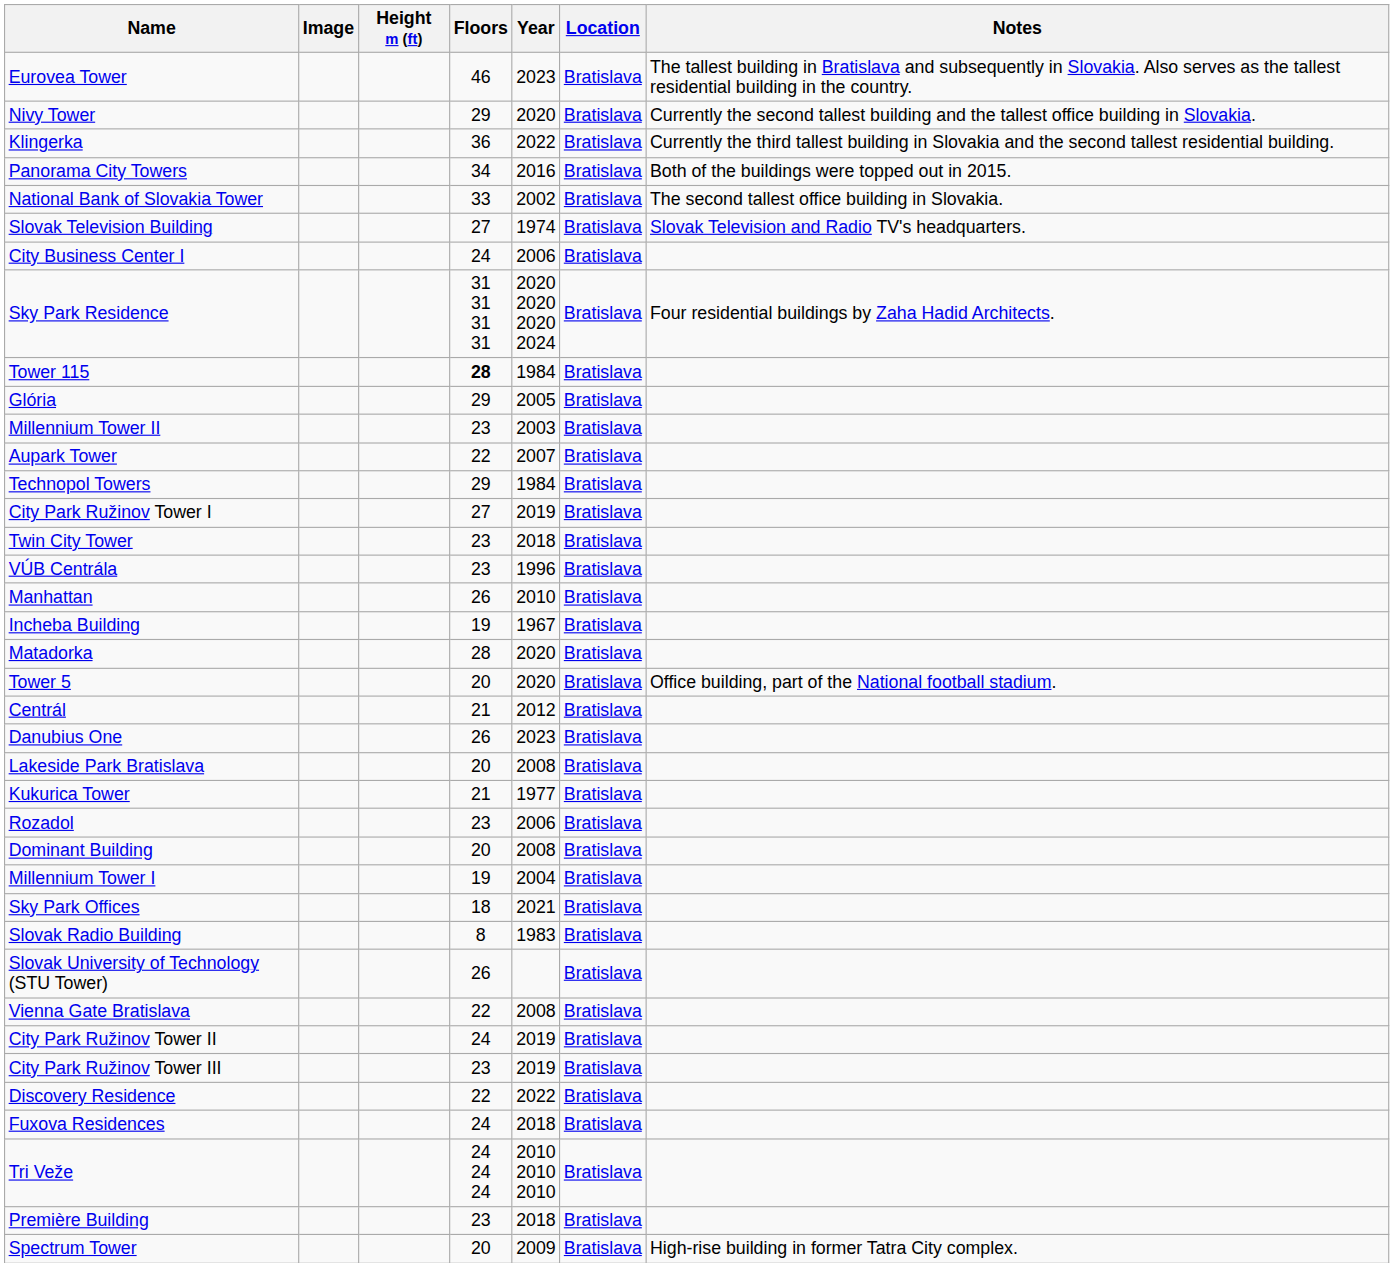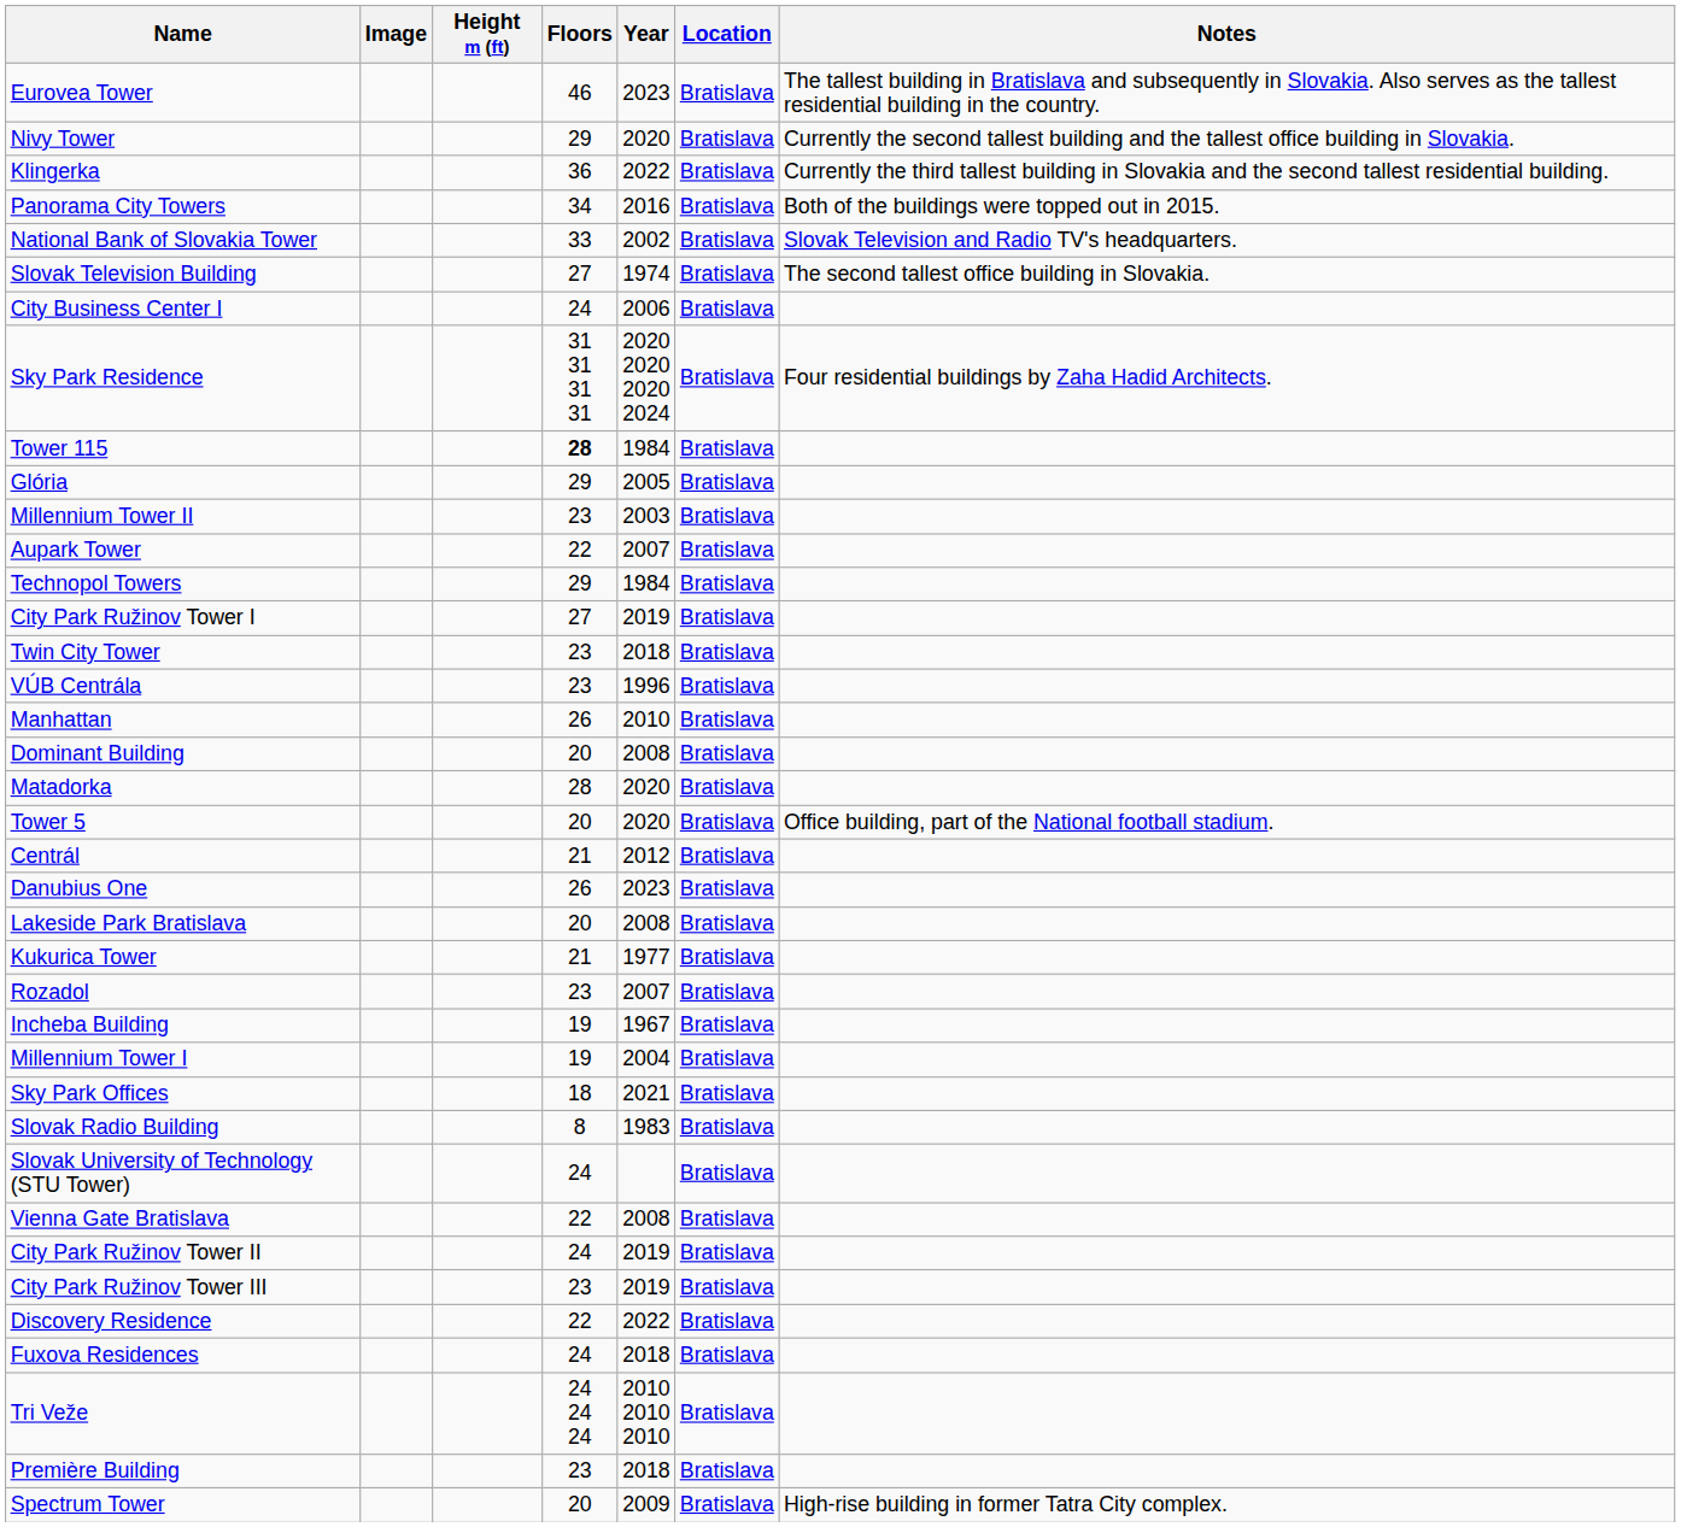 <table class="wikitable sortable static-row-numbers">
 <tr>
 <th>Name</th>
 <th class="unsortable">Image</th>
 <th width="75px">Height<br><small><a href='#'>m</a> (<a href='#'>ft</a>)</small></th>
 <th>Floors</th>
 <th>Year</th>
 <th><a href='#'>Location</a></th>
 <th class="unsortable">Notes</th>
 </tr>
 <tr>
 <td><a href='#'>Eurovea Tower</a></td>
 <td></td>
 <td align="center"></td>
 <td align="center">46</td>
 <td align="center">2023</td>
 <td align="center"><a href='#'>Bratislava</a><br></td>
 <td>The tallest building in <a href='#'>Bratislava</a> and subsequently in <a href='#'>Slovakia</a>. Also serves as the tallest residential building in the country.</td>
 </tr>
 <tr>
 <td><a href='#'>Nivy Tower</a></td>
 <td></td>
 <td align="center"></td>
 <td align="center">29</td>
 <td align="center">2020</td>
 <td align="center"><a href='#'>Bratislava</a><br></td>
 <td>Currently the second tallest building and the tallest office building in <a href='#'>Slovakia</a>.</td>
 </tr>
 <tr>
 <td><a href='#'>Klingerka</a></td>
 <td></td>
 <td align="center"></td>
 <td align="center">36</td>
 <td align="center">2022</td>
 <td align="center"><a href='#'>Bratislava</a><br></td>
 <td>Currently the third tallest building in Slovakia and the second tallest residential building.</td>
 </tr>
 <tr>
 <td><a href='#'>Panorama City Towers</a></td>
 <td></td>
 <td align="center"><br></td>
 <td align="center">34</td>
 <td align="center">2016</td>
 <td align="center"><a href='#'>Bratislava</a><br></td>
 <td>Both of the buildings were topped out in 2015.</td>
 </tr>
 <tr>
 <td><a href='#'>National Bank of Slovakia Tower</a></td>
 <td></td>
 <td align="center"></td>
 <td align="center">33</td>
 <td align="center">2002</td>
 <td align="center"><a href='#'>Bratislava</a><br></td>
-<td>The second tallest office building in Slovakia.</td>
+<td><a href='#'>Slovak Television and Radio</a> TV's headquarters.</td>
 </tr>
 <tr>
 <td><a href='#'>Slovak Television Building</a></td>
 <td></td>
 <td align="center"></td>
 <td align="center">27</td>
 <td align="center">1974</td>
 <td align="center"><a href='#'>Bratislava</a><br></td>
-<td><a href='#'>Slovak Television and Radio</a> TV's headquarters.</td>
+<td>The second tallest office building in Slovakia.</td>
 </tr>
 <tr>
 <td><a href='#'>City Business Center I</a></td>
 <td></td>
 <td align="center"></td>
 <td align="center">24</td>
 <td align="center">2006</td>
 <td align="center"><a href='#'>Bratislava</a><br></td>
 <td></td>
 </tr>
 <tr>
 <td><a href='#'>Sky Park Residence</a></td>
 <td></td>
 <td align="center"><br><br><br></td>
 <td align="center">31<br>31<br>31<br>31</td>
 <td align="center">2020<br>2020<br>2020<br>2024</td>
 <td align="center"><a href='#'>Bratislava</a><br></td>
 <td>Four residential buildings by <a href='#'>Zaha Hadid Architects</a>.</td>
 </tr>
 <tr>
 <td><a href='#'>Tower 115</a></td>
 <td></td>
 <td align="center"></td>
 <td align="center"><strong>28</strong></td>
 <td align="center">1984</td>
 <td align="center"><a href='#'>Bratislava</a><br></td>
 <td></td>
 </tr>
 <tr>
 <td><a href='#'>Glória</a></td>
 <td></td>
 <td align="center"></td>
 <td align="center">29</td>
 <td align="center">2005</td>
 <td align="center"><a href='#'>Bratislava</a><br></td>
 <td></td>
 </tr>
 <tr>
 <td><a href='#'>Millennium Tower II</a></td>
 <td></td>
 <td align="center"></td>
 <td align="center">23</td>
 <td align="center">2003</td>
 <td align="center"><a href='#'>Bratislava</a><br></td>
 <td></td>
 </tr>
 <tr>
 <td><a href='#'>Aupark Tower</a></td>
 <td></td>
 <td align="center"></td>
 <td align="center">22</td>
 <td align="center">2007</td>
 <td align="center"><a href='#'>Bratislava</a><br></td>
 <td></td>
 </tr>
 <tr>
 <td><a href='#'>Technopol Towers</a></td>
 <td></td>
 <td align="center"></td>
 <td align="center">29</td>
 <td align="center">1984</td>
 <td align="center"><a href='#'>Bratislava</a><br></td>
 <td></td>
 </tr>
 <tr>
 <td><a href='#'>City Park Ružinov</a> Tower I</td>
 <td></td>
 <td align="center"></td>
 <td align="center">27</td>
 <td align="center">2019</td>
 <td align="center"><a href='#'>Bratislava</a><br></td>
 <td></td>
 </tr>
 <tr>
 <td><a href='#'>Twin City Tower</a></td>
 <td></td>
 <td align="center"></td>
 <td align="center">23</td>
 <td align="center">2018</td>
 <td align="center"><a href='#'>Bratislava</a><br></td>
 <td></td>
 </tr>
 <tr>
 <td><a href='#'>VÚB Centrála</a></td>
 <td></td>
 <td align="center"></td>
 <td align="center">23</td>
 <td align="center">1996</td>
 <td align="center"><a href='#'>Bratislava</a><br></td>
 <td></td>
 </tr>
 <tr>
 <td><a href='#'>Manhattan</a></td>
 <td></td>
 <td align="center"></td>
 <td align="center">26</td>
 <td align="center">2010</td>
 <td align="center"><a href='#'>Bratislava</a><br></td>
 <td></td>
 </tr>
 <tr>
-<td><a href='#'>Incheba Building</a></td>
+<td><a href='#'>Dominant Building</a></td>
 <td></td>
 <td align="center"></td>
-<td align="center">19</td>
-<td align="center">1967</td>
+<td align="center">20</td>
+<td align="center">2008</td>
 <td align="center"><a href='#'>Bratislava</a><br></td>
 <td></td>
 </tr>
 <tr>
 <td><a href='#'>Matadorka</a></td>
 <td></td>
 <td align="center"></td>
 <td align="center">28</td>
 <td align="center">2020</td>
 <td align="center"><a href='#'>Bratislava</a><br></td>
 <td></td>
 </tr>
 <tr>
 <td><a href='#'>Tower 5</a></td>
 <td></td>
 <td align="center"></td>
 <td align="center">20</td>
 <td align="center">2020</td>
 <td align="center"><a href='#'>Bratislava</a><br></td>
 <td>Office building, part of the <a href='#'>National football stadium</a>.</td>
 </tr>
 <tr>
 <td><a href='#'>Centrál</a></td>
 <td></td>
 <td align="center"></td>
 <td align="center">21</td>
 <td align="center">2012</td>
 <td align="center"><a href='#'>Bratislava</a><br></td>
 <td></td>
 </tr>
 <tr>
 <td><a href='#'>Danubius One</a></td>
 <td></td>
 <td align="center"></td>
 <td align="center">26</td>
 <td align="center">2023</td>
 <td align="center"><a href='#'>Bratislava</a><br></td>
 <td></td>
 </tr>
 <tr>
 <td><a href='#'>Lakeside Park Bratislava</a></td>
 <td></td>
 <td align="center"></td>
 <td align="center">20</td>
 <td align="center">2008</td>
 <td align="center"><a href='#'>Bratislava</a><br></td>
 <td></td>
 </tr>
 <tr>
 <td><a href='#'>Kukurica Tower</a></td>
 <td></td>
 <td align="center"></td>
 <td align="center">21</td>
 <td align="center">1977</td>
 <td align="center"><a href='#'>Bratislava</a><br></td>
 <td></td>
 </tr>
 <tr>
 <td><a href='#'>Rozadol</a></td>
 <td></td>
 <td align="center"></td>
 <td align="center">23</td>
-<td align="center">2006</td>
+<td align="center">2007</td>
 <td align="center"><a href='#'>Bratislava</a><br></td>
 </tr>
 <tr>
-<td><a href='#'>Dominant Building</a></td>
+<td><a href='#'>Incheba Building</a></td>
 <td></td>
 <td align="center"></td>
-<td align="center">20</td>
-<td align="center">2008</td>
+<td align="center">19</td>
+<td align="center">1967</td>
 <td align="center"><a href='#'>Bratislava</a><br></td>
 <td></td>
 </tr>
 <tr>
 <td><a href='#'>Millennium Tower I</a></td>
 <td></td>
 <td align="center"></td>
 <td align="center">19</td>
 <td align="center">2004</td>
 <td align="center"><a href='#'>Bratislava</a><br></td>
 <td></td>
 </tr>
 <tr>
 <td><a href='#'>Sky Park Offices</a></td>
 <td></td>
 <td align="center"></td>
 <td align="center">18</td>
 <td align="center">2021</td>
 <td align="center"><a href='#'>Bratislava</a><br></td>
 <td></td>
 </tr>
 <tr>
 <td><a href='#'>Slovak Radio Building</a></td>
 <td></td>
 <td align="center"></td>
 <td align="center">8</td>
 <td align="center">1983</td>
 <td align="center"><a href='#'>Bratislava</a><br></td>
 <td></td>
 </tr>
 <tr>
 <td><a href='#'>Slovak University of Technology</a> (STU Tower)</td>
 <td></td>
 <td align="center"></td>
-<td align="center">26</td>
+<td align="center">24</td>
 <td align="center"></td>
 <td align="center"><a href='#'>Bratislava</a><br></td>
 <td></td>
 </tr>
 <tr>
 <td><a href='#'>Vienna Gate Bratislava</a></td>
 <td></td>
 <td align="center"></td>
 <td align="center">22</td>
 <td align="center">2008</td>
 <td align="center"><a href='#'>Bratislava</a><br></td>
 <td></td>
 </tr>
 <tr>
 <td><a href='#'>City Park Ružinov</a> Tower II</td>
 <td></td>
 <td align="center"></td>
 <td align="center">24</td>
 <td align="center">2019</td>
 <td align="center"><a href='#'>Bratislava</a><br></td>
 <td></td>
 </tr>
 <tr>
 <td><a href='#'>City Park Ružinov</a> Tower III</td>
 <td></td>
 <td align="center"></td>
 <td align="center">23</td>
 <td align="center">2019</td>
 <td align="center"><a href='#'>Bratislava</a><br></td>
 <td></td>
 </tr>
 <tr>
 <td><a href='#'>Discovery Residence</a></td>
 <td></td>
 <td align="center"></td>
 <td align="center">22</td>
 <td align="center">2022</td>
 <td align="center"><a href='#'>Bratislava</a><br></td>
 <td></td>
 </tr>
 <tr>
 <td><a href='#'>Fuxova Residences</a></td>
 <td></td>
 <td align="center"></td>
 <td align="center">24</td>
 <td align="center">2018</td>
 <td align="center"><a href='#'>Bratislava</a><br></td>
 <td></td>
 </tr>
 <tr>
 <td><a href='#'>Tri Veže</a></td>
 <td></td>
 <td align="center"><br><br></td>
 <td align="center">24<br>24<br>24</td>
 <td align="center">2010<br>2010<br>2010</td>
 <td align="center"><a href='#'>Bratislava</a><br></td>
 <td></td>
 </tr>
 <tr>
 <td><a href='#'>Première Building</a></td>
 <td></td>
 <td align="center"></td>
 <td align="center">23</td>
 <td align="center">2018</td>
 <td align="center"><a href='#'>Bratislava</a><br></td>
 <td></td>
 </tr>
 <tr>
 <td><a href='#'>Spectrum Tower</a></td>
 <td></td>
 <td align="center"></td>
 <td align="center">20</td>
 <td align="center">2009</td>
 <td align="center"><a href='#'>Bratislava</a><br></td>
 <td>High-rise building in former Tatra City complex.</td>
 </tr>
 </table>
